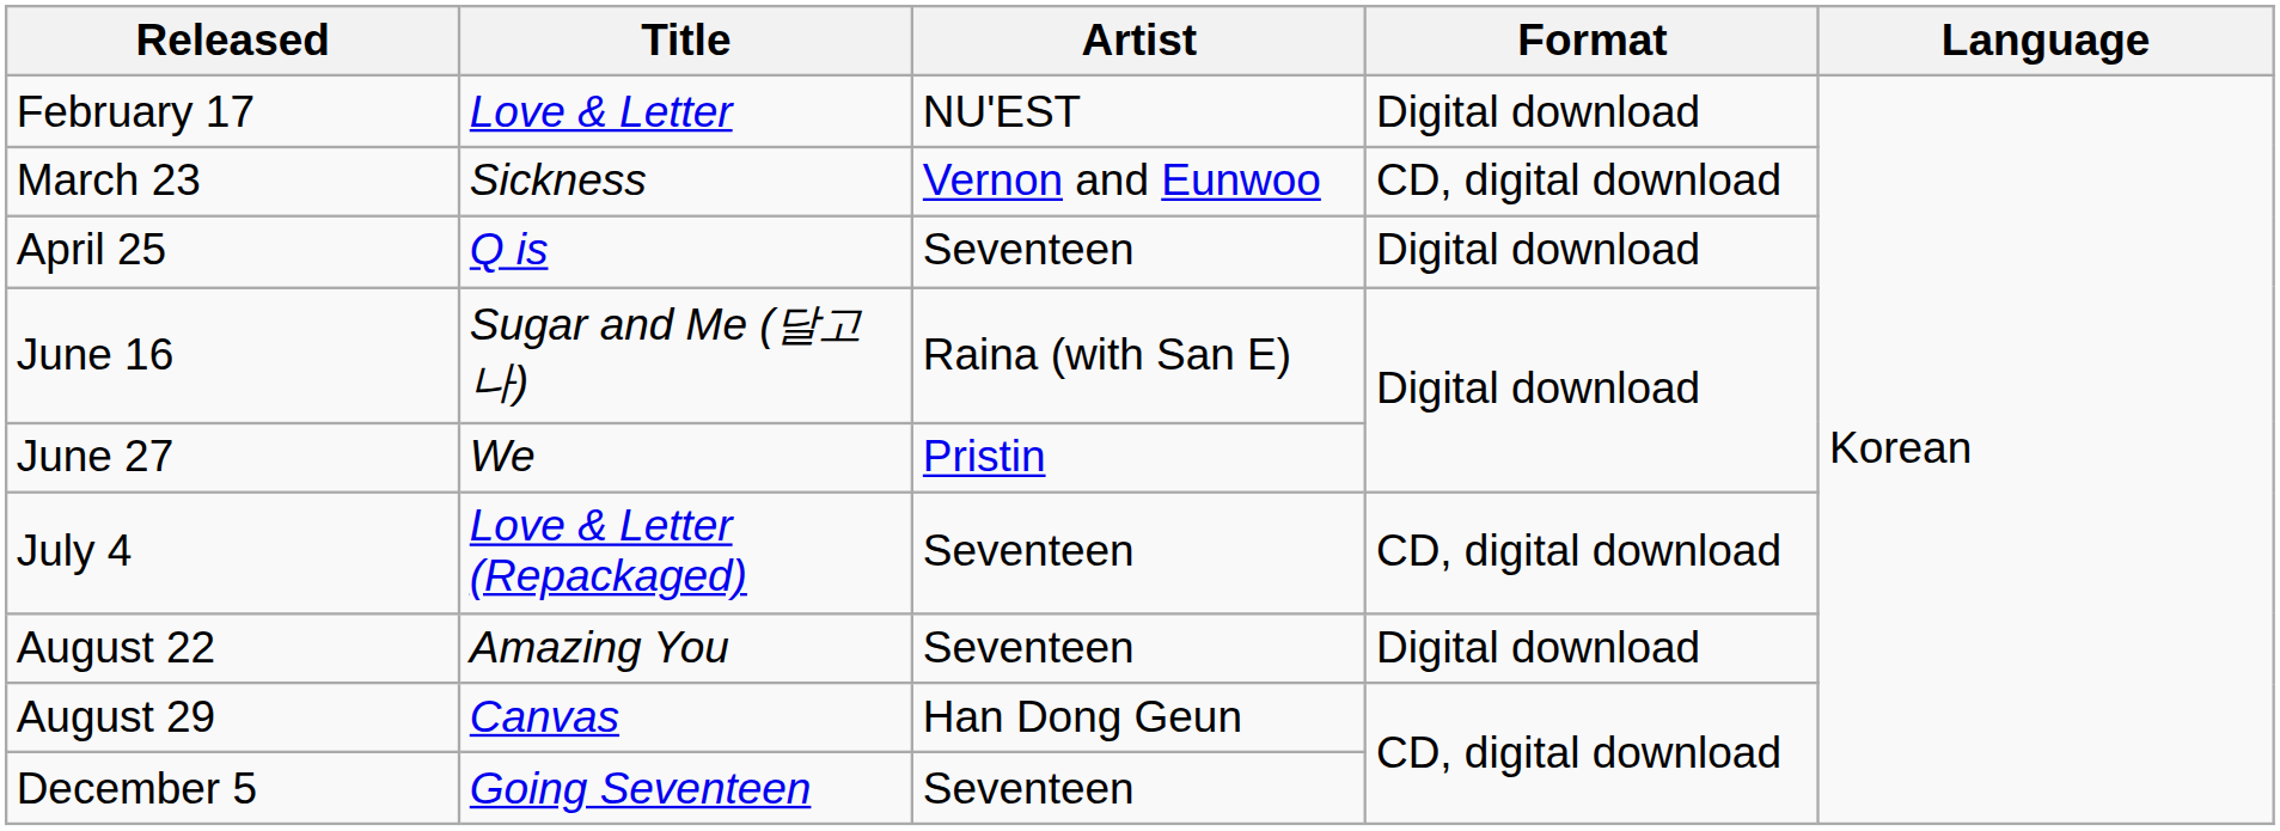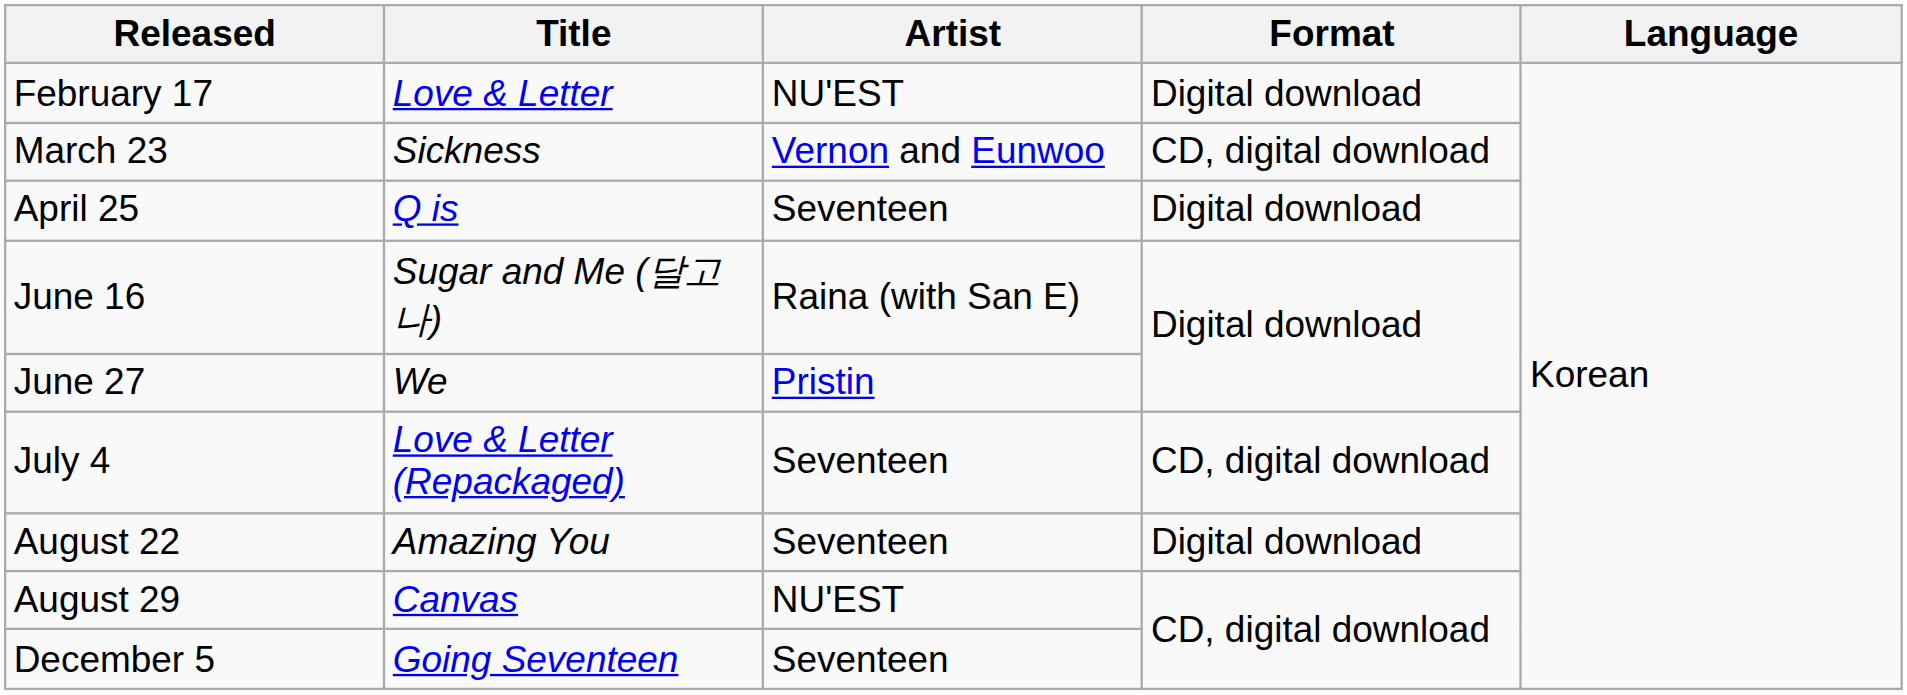 <table class="wikitable sortable" align="left center" style="width:65%;">
 <tr>
 <th style="width:20%;">Released</th>
 <th style="width:20%;">Title</th>
 <th style="width:20%;">Artist</th>
 <th style="width:20%;">Format</th>
 <th style="width:20%;">Language</th>
 </tr>
 <tr>
 <td>February 17</td>
 <td><em><a href='#'>Love & Letter</a></em></td>
 <td rowspan="1">NU'EST</td>
 <td rowspan="1">Digital download</td>
 <td rowspan="9">Korean</td>
 </tr>
 <tr>
 <td>March 23</td>
 <td><em>Sickness</em></td>
 <td rowspan="1"><a href='#'>Vernon</a> and <a href='#'>Eunwoo</a></td>
 <td rowspan="1">CD, digital download</td>
 </tr>
 <tr>
 <td>April 25</td>
 <td><em><a href='#'>Q is</a></em></td>
 <td rowspan="1">Seventeen</td>
 <td rowspan="1">Digital download</td>
 </tr>
 <tr>
 <td>June 16</td>
 <td><em>Sugar and Me (달고나)</em></td>
 <td rowspan="1">Raina (with San E)</td>
 <td rowspan="2">Digital download</td>
 </tr>
 <tr>
 <td>June 27</td>
 <td><em>We</em></td>
 <td rowspan="1"><a href='#'>Pristin</a></td>
 </tr>
 <tr>
 <td>July 4</td>
 <td><em><a href='#'>Love & Letter (Repackaged)</a></em></td>
 <td rowspan="1">Seventeen</td>
 <td rowspan="1">CD, digital download</td>
 </tr>
 <tr>
 <td>August 22</td>
 <td><em>Amazing You</em></td>
 <td rowspan="1">Seventeen</td>
 <td rowspan="1">Digital download</td>
 </tr>
 <tr>
 <td>August 29</td>
 <td><em><a href='#'>Canvas</a></em></td>
-<td rowspan="1">Han Dong Geun</td>
+<td rowspan="1">NU'EST</td>
 <td rowspan="2">CD, digital download</td>
 </tr>
 <tr>
 <td>December 5</td>
 <td><em><a href='#'>Going Seventeen</a></em></td>
 <td>Seventeen</td>
 </tr>
 </table>
